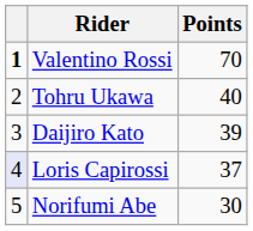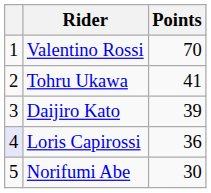 <table class="wikitable" style="font-size: 95%;">
 <tr>
 <th></th>
 <th>Rider</th>
 <th>Points</th>
 </tr>
 <tr>
-<td align=center><strong>1</strong></td>
+<td align=center>1</td>
 <td> <a href='#'>Valentino Rossi</a></td>
 <td align=right>70</td>
 </tr>
 <tr>
 <td align=center>2</td>
 <td> <a href='#'>Tohru Ukawa</a></td>
-<td align=right>40</td>
+<td align=right>41</td>
 </tr>
 <tr>
 <td align=center>3</td>
 <td> <a href='#'>Daijiro Kato</a></td>
 <td align=right>39</td>
 </tr>
 <tr>
 <td align=center style="background: lavender;">4</td>
 <td> <a href='#'>Loris Capirossi</a></td>
-<td align=right>37</td>
+<td align=right>36</td>
 </tr>
 <tr>
 <td align=center>5</td>
 <td> <a href='#'>Norifumi Abe</a></td>
 <td align=right>30</td>
 </tr>
 </table>
